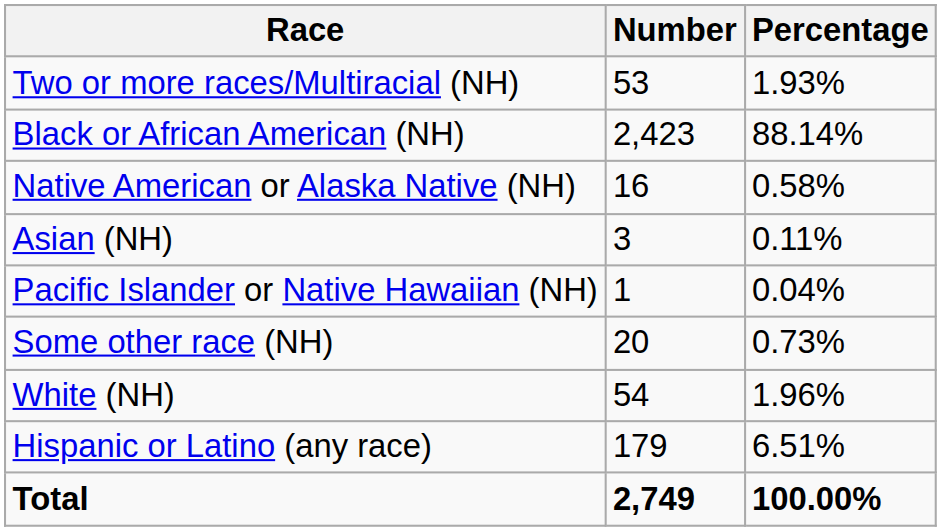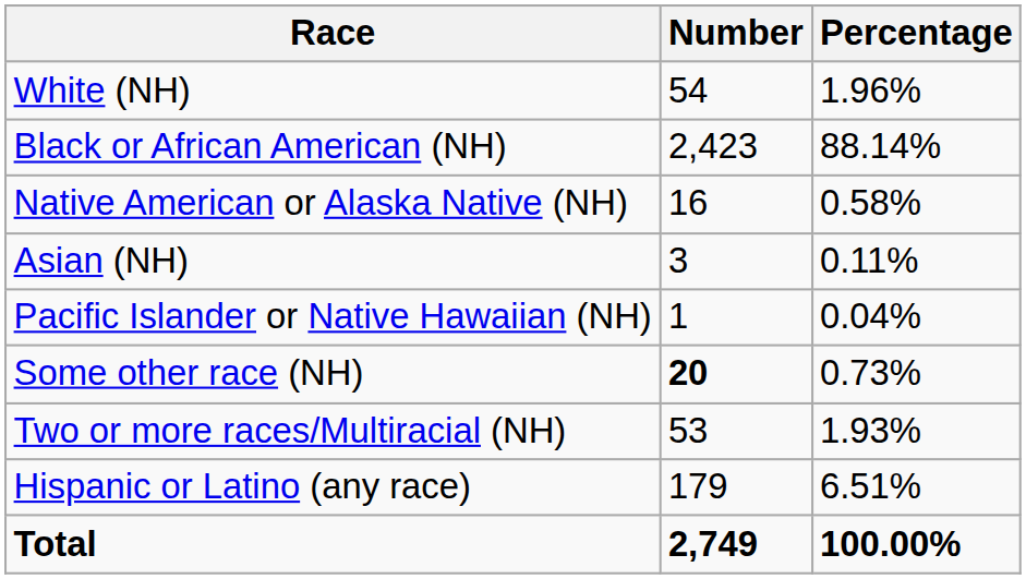 <table class="wikitable">
 <tr>
 <th>Race</th>
 <th>Number</th>
 <th>Percentage</th>
 </tr>
 <tr>
-<td><a href='#'>Two or more races/Multiracial</a> (NH)</td>
-<td>53</td>
-<td>1.93%</td>
+<td><a href='#'>White</a> (NH)</td>
+<td>54</td>
+<td>1.96%</td>
 </tr>
 <tr>
 <td><a href='#'>Black or African American</a> (NH)</td>
 <td>2,423</td>
 <td>88.14%</td>
 </tr>
 <tr>
 <td><a href='#'>Native American</a> or <a href='#'>Alaska Native</a> (NH)</td>
 <td>16</td>
 <td>0.58%</td>
 </tr>
 <tr>
 <td><a href='#'>Asian</a> (NH)</td>
 <td>3</td>
 <td>0.11%</td>
 </tr>
 <tr>
 <td><a href='#'>Pacific Islander</a> or <a href='#'>Native Hawaiian</a> (NH)</td>
 <td>1</td>
 <td>0.04%</td>
 </tr>
 <tr>
 <td><a href='#'>Some other race</a> (NH)</td>
-<td>20</td>
+<td><strong>20</strong></td>
 <td>0.73%</td>
 </tr>
 <tr>
-<td><a href='#'>White</a> (NH)</td>
-<td>54</td>
-<td>1.96%</td>
+<td><a href='#'>Two or more races/Multiracial</a> (NH)</td>
+<td>53</td>
+<td>1.93%</td>
 </tr>
 <tr>
 <td><a href='#'>Hispanic or Latino</a> (any race)</td>
 <td>179</td>
 <td>6.51%</td>
 </tr>
 <tr>
 <td><strong>Total</strong></td>
 <td><strong>2,749</strong></td>
 <td><strong>100.00%</strong></td>
 </tr>
 </table>
